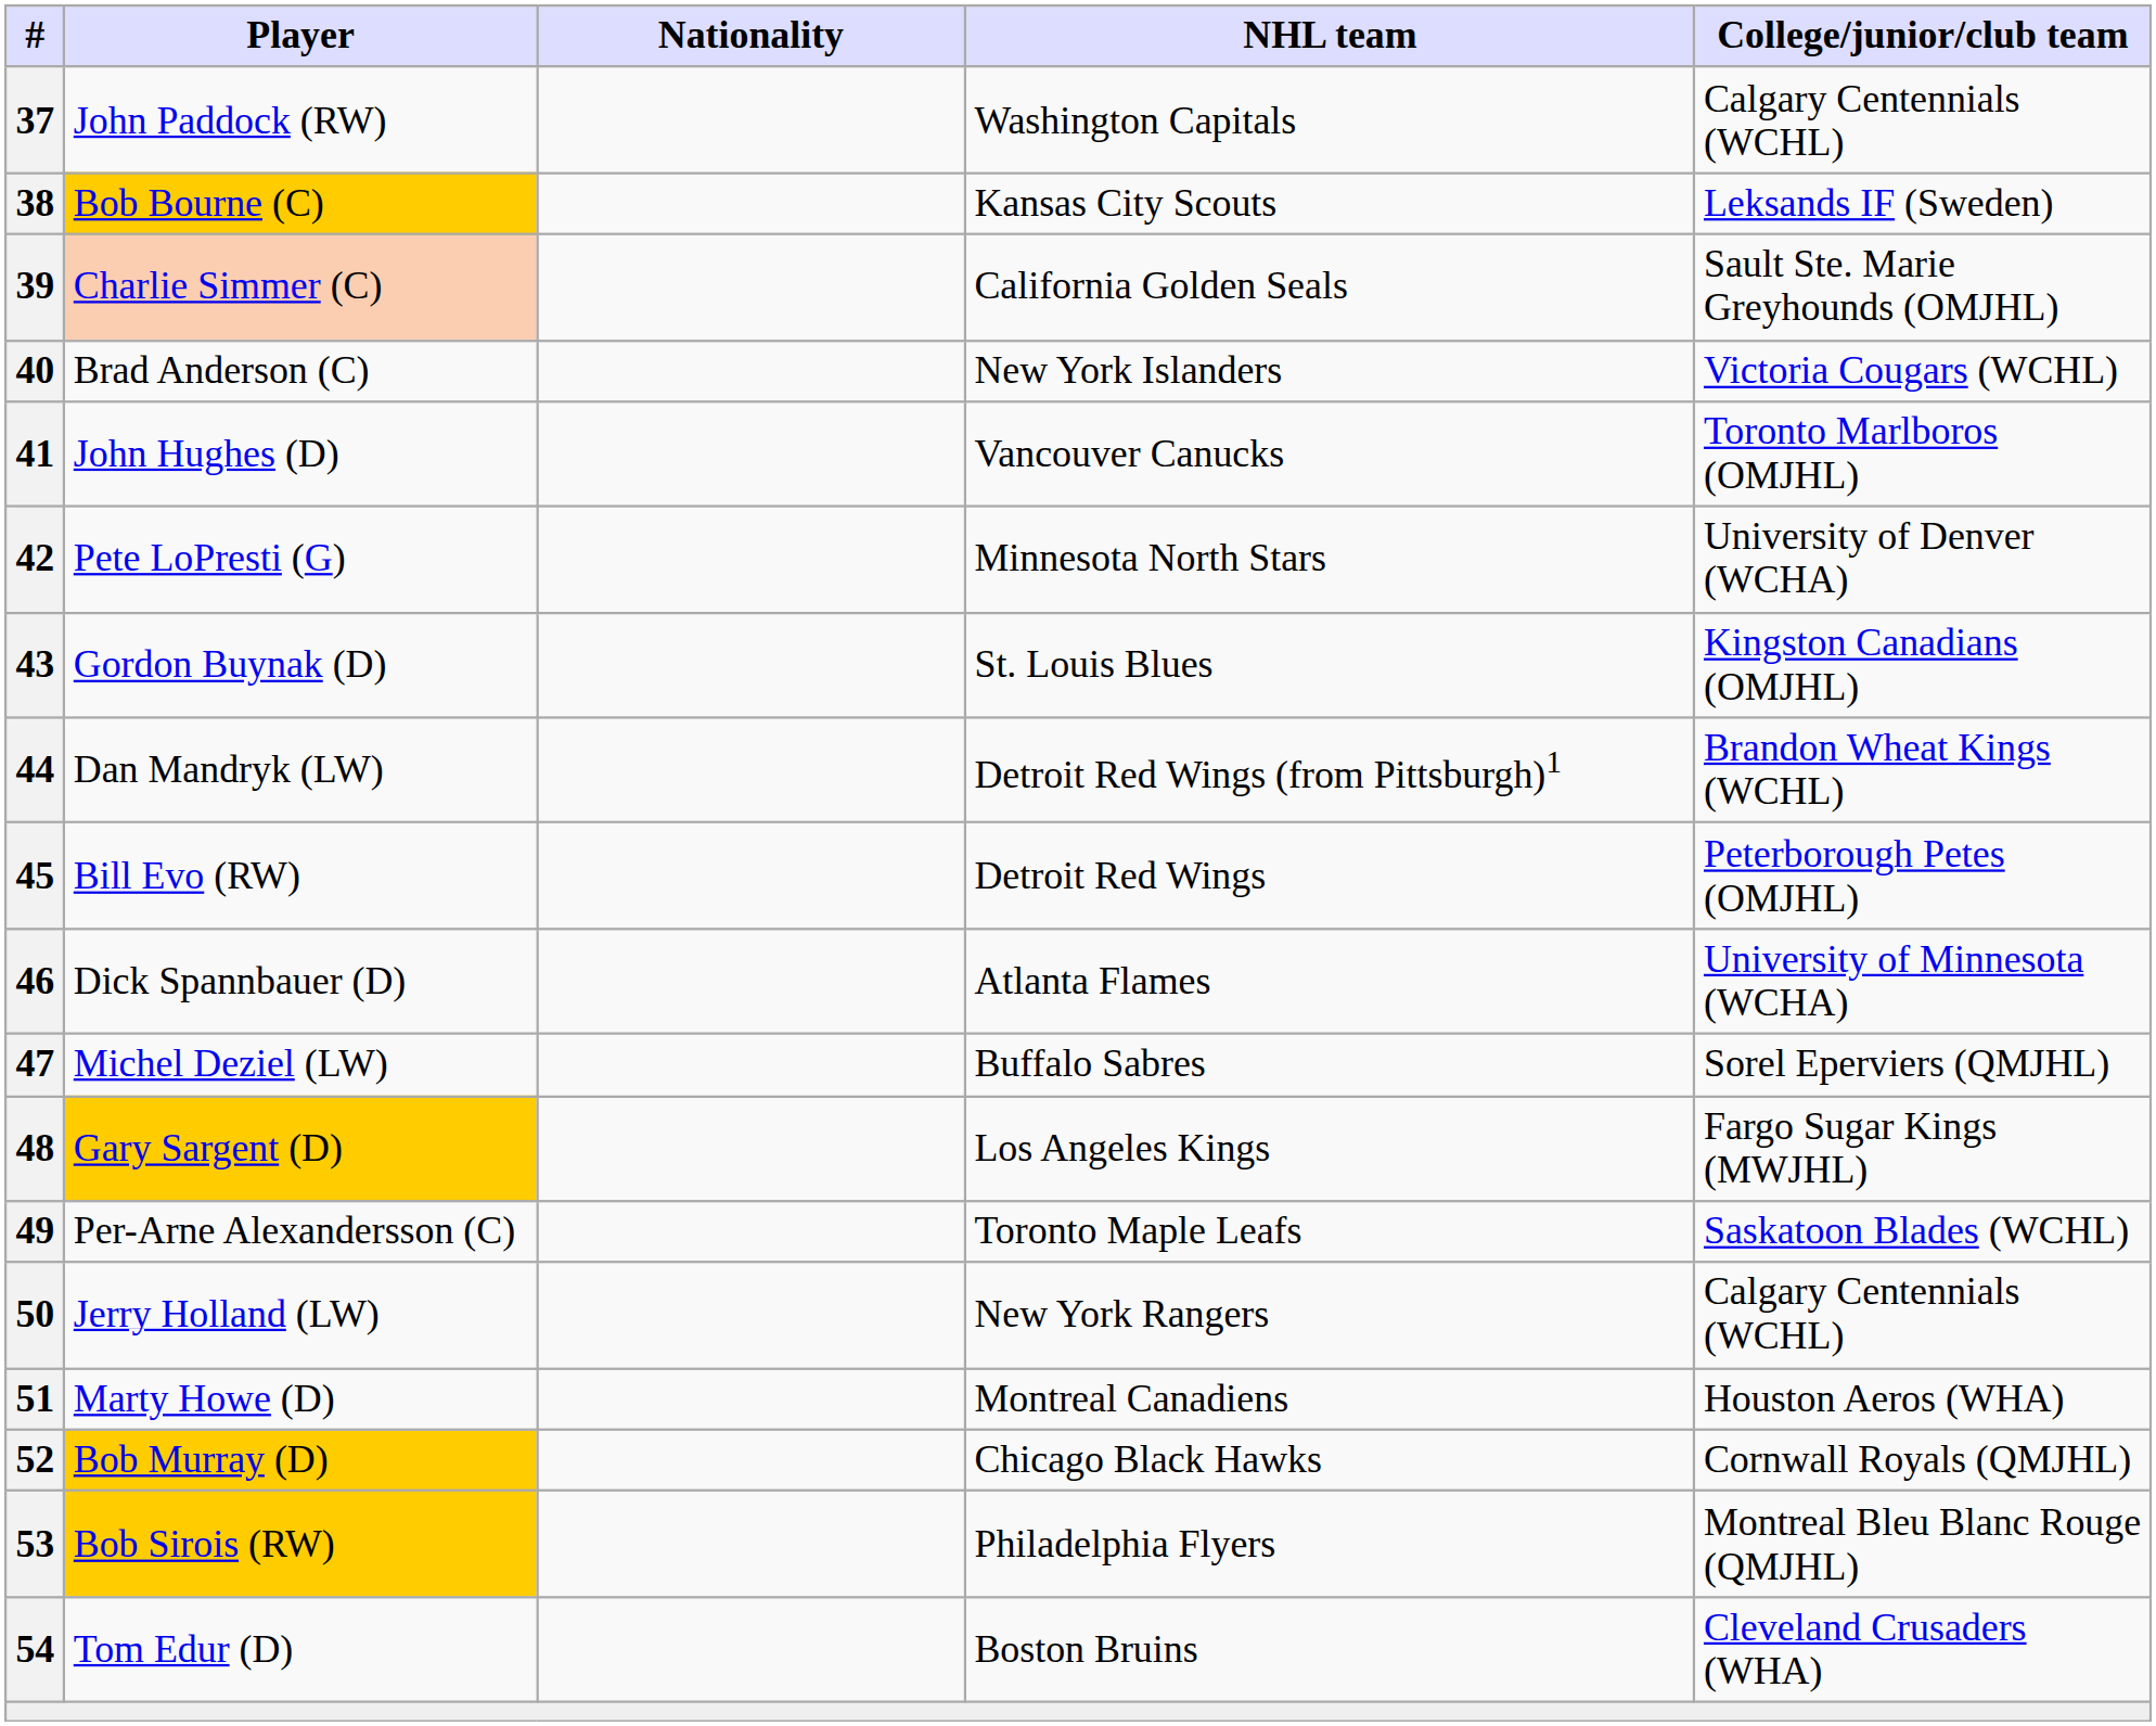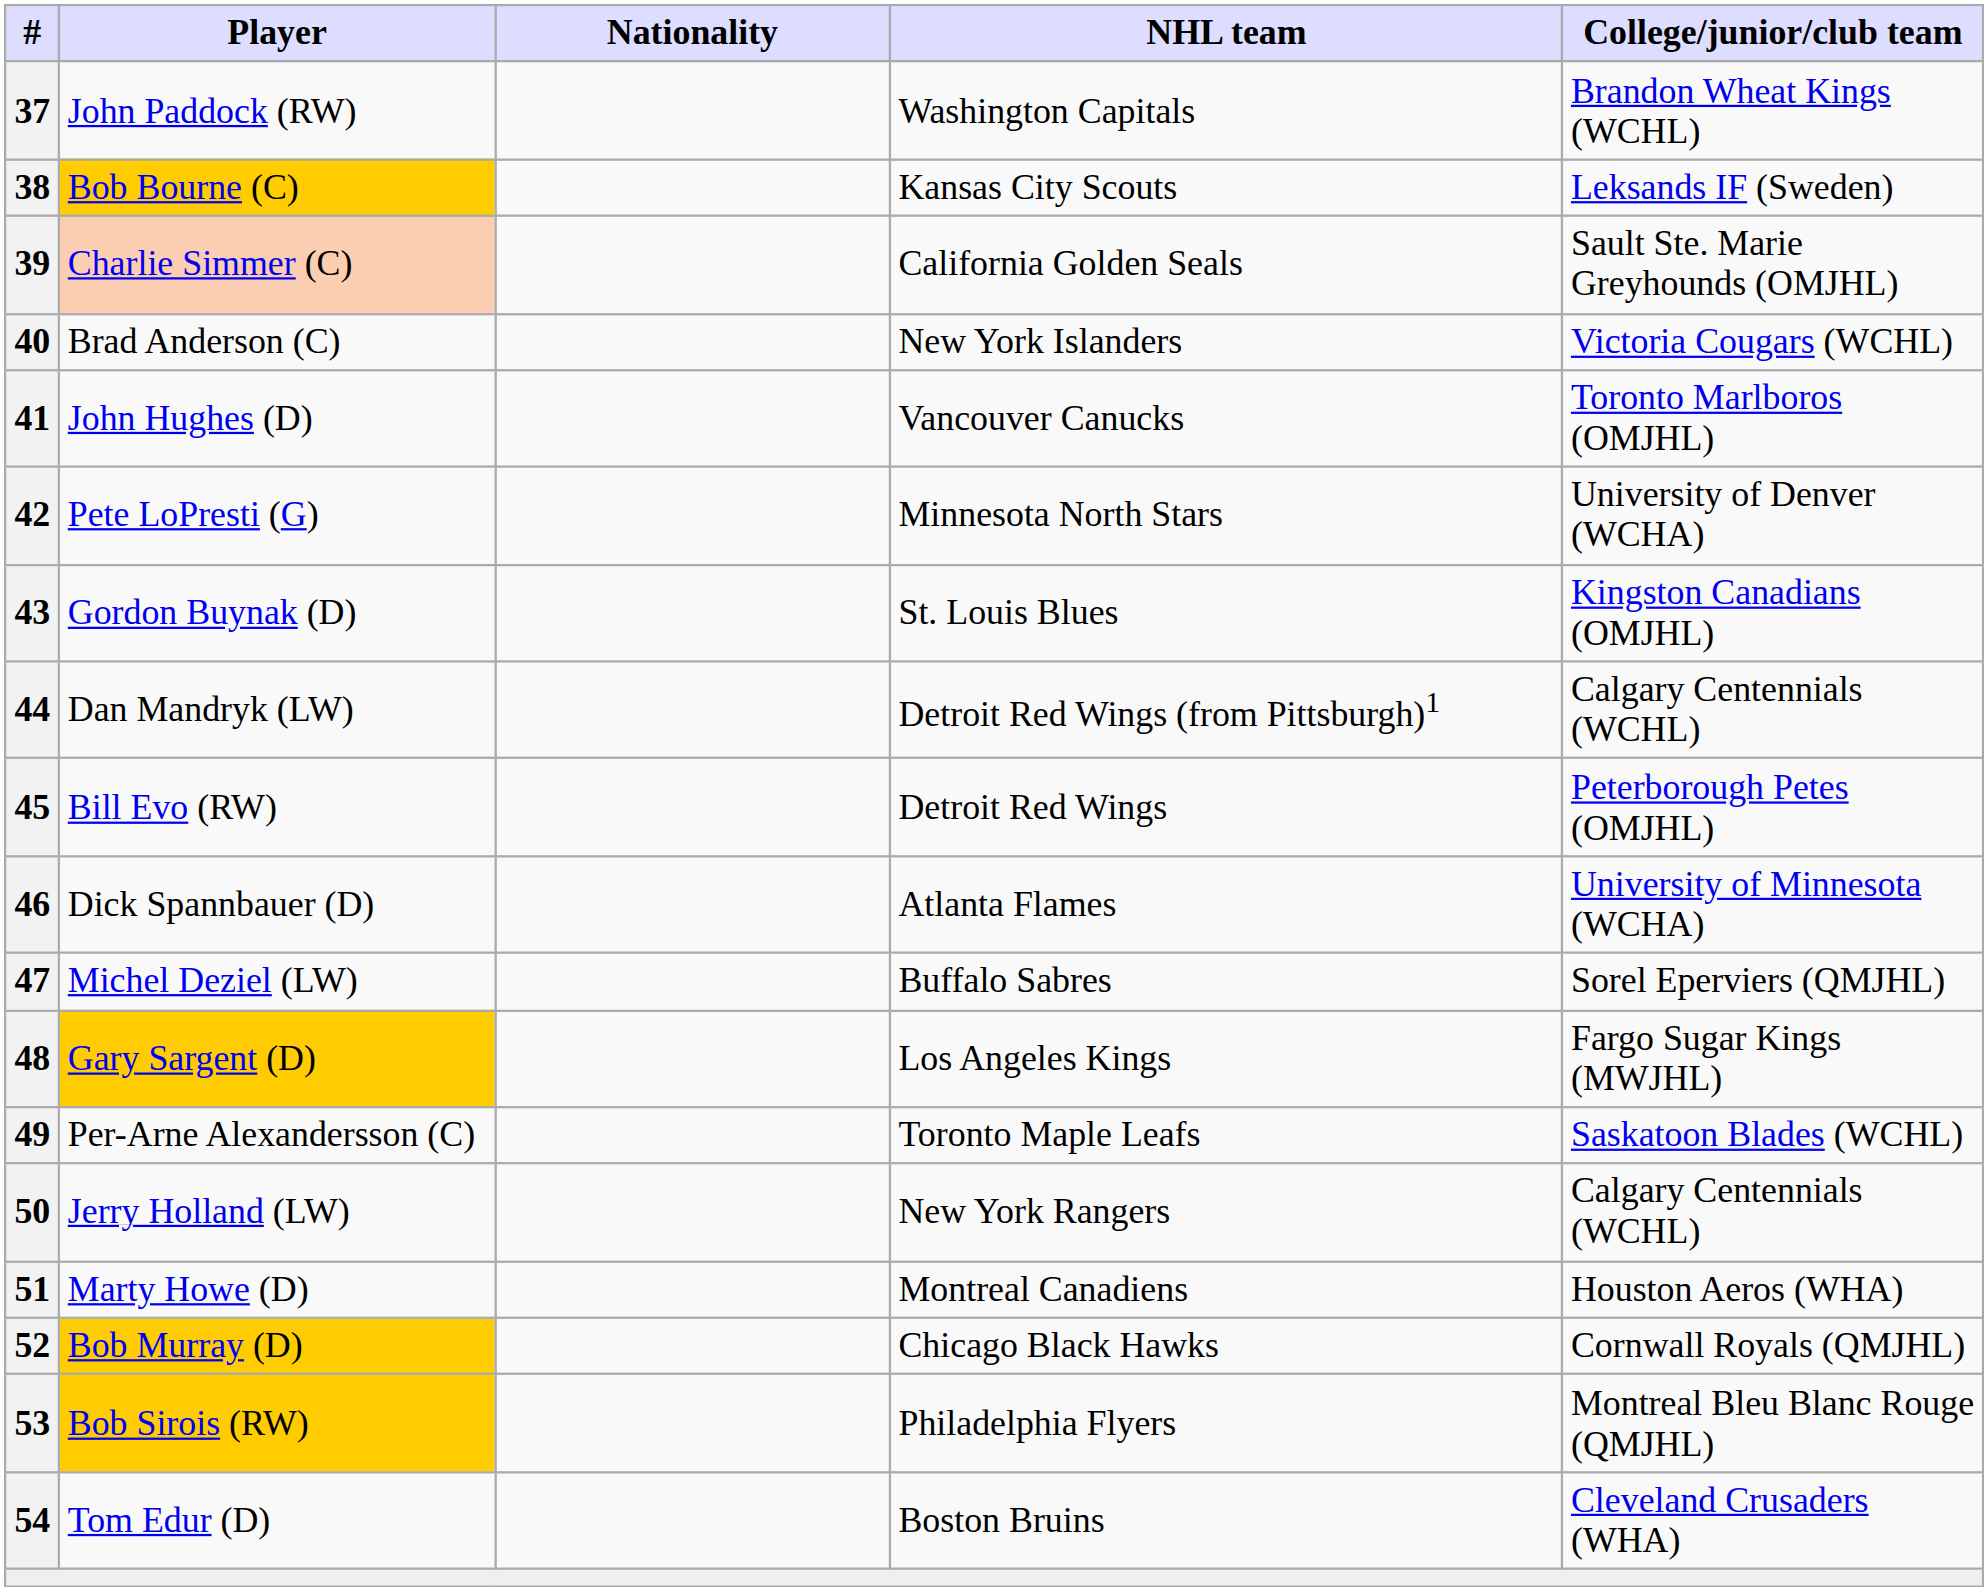 <table class="wikitable" style="width: 100%">
 <tr>
 <th style="background:#ddf; width:2.75%;">#</th>
 <th style="background:#ddf; width:22.0%;">Player</th>
 <th style="background:#ddf; width:20.0%;">Nationality</th>
 <th style="background:#ddf; width:34.0%;">NHL team</th>
 <th style="background:#ddf; width:100.0%;">College/junior/club team</th>
 </tr>
 <tr>
 <th>37</th>
 <td><a href='#'>John Paddock</a> (RW)</td>
 <td></td>
 <td>Washington Capitals</td>
-<td>Calgary Centennials (WCHL)</td>
+<td><a href='#'>Brandon Wheat Kings</a> (WCHL)</td>
 </tr>
 <tr>
 <th>38</th>
 <td style="background:#FFCC00"><a href='#'>Bob Bourne</a> (C)</td>
 <td></td>
 <td>Kansas City Scouts</td>
 <td><a href='#'>Leksands IF</a> (Sweden)</td>
 </tr>
 <tr>
 <th>39</th>
 <td style="background:#FBCEB1"><a href='#'>Charlie Simmer</a> (C)</td>
 <td></td>
 <td>California Golden Seals</td>
 <td>Sault Ste. Marie Greyhounds (OMJHL)</td>
 </tr>
 <tr>
 <th>40</th>
 <td>Brad Anderson (C)</td>
 <td></td>
 <td>New York Islanders</td>
 <td><a href='#'>Victoria Cougars</a> (WCHL)</td>
 </tr>
 <tr>
 <th>41</th>
 <td><a href='#'>John Hughes</a> (D)</td>
 <td></td>
 <td>Vancouver Canucks</td>
 <td><a href='#'>Toronto Marlboros</a> (OMJHL)</td>
 </tr>
 <tr>
 <th>42</th>
 <td><a href='#'>Pete LoPresti</a> (<a href='#'>G</a>)</td>
 <td></td>
 <td>Minnesota North Stars</td>
 <td>University of Denver (WCHA)</td>
 </tr>
 <tr>
 <th>43</th>
 <td><a href='#'>Gordon Buynak</a> (D)</td>
 <td></td>
 <td>St. Louis Blues</td>
 <td><a href='#'>Kingston Canadians</a> (OMJHL)</td>
 </tr>
 <tr>
 <th>44</th>
 <td>Dan Mandryk (LW)</td>
 <td></td>
 <td>Detroit Red Wings (from Pittsburgh)<sup>1</sup></td>
-<td><a href='#'>Brandon Wheat Kings</a> (WCHL)</td>
+<td>Calgary Centennials (WCHL)</td>
 </tr>
 <tr>
 <th>45</th>
 <td><a href='#'>Bill Evo</a> (RW)</td>
 <td></td>
 <td>Detroit Red Wings</td>
 <td><a href='#'>Peterborough Petes</a> (OMJHL)</td>
 </tr>
 <tr>
 <th>46</th>
 <td>Dick Spannbauer (D)</td>
 <td></td>
 <td>Atlanta Flames</td>
 <td><a href='#'>University of Minnesota</a> (WCHA)</td>
 </tr>
 <tr>
 <th>47</th>
 <td><a href='#'>Michel Deziel</a> (LW)</td>
 <td></td>
 <td>Buffalo Sabres</td>
 <td>Sorel Eperviers (QMJHL)</td>
 </tr>
 <tr>
 <th>48</th>
 <td style="background:#FFCC00"><a href='#'>Gary Sargent</a> (D)</td>
 <td></td>
 <td>Los Angeles Kings</td>
 <td>Fargo Sugar Kings (MWJHL)</td>
 </tr>
 <tr>
 <th>49</th>
 <td>Per-Arne Alexandersson (C)</td>
 <td></td>
 <td>Toronto Maple Leafs</td>
 <td><a href='#'>Saskatoon Blades</a> (WCHL)</td>
 </tr>
 <tr>
 <th>50</th>
 <td><a href='#'>Jerry Holland</a> (LW)</td>
 <td></td>
 <td>New York Rangers</td>
 <td>Calgary Centennials (WCHL)</td>
 </tr>
 <tr>
 <th>51</th>
 <td><a href='#'>Marty Howe</a> (D)</td>
 <td></td>
 <td>Montreal Canadiens</td>
 <td>Houston Aeros (WHA)</td>
 </tr>
 <tr>
 <th>52</th>
 <td style="background:#FFCC00"><a href='#'>Bob Murray</a> (D)</td>
 <td></td>
 <td>Chicago Black Hawks</td>
 <td>Cornwall Royals (QMJHL)</td>
 </tr>
 <tr>
 <th>53</th>
 <td style="background:#FFCC00"><a href='#'>Bob Sirois</a> (RW)</td>
 <td></td>
 <td>Philadelphia Flyers</td>
 <td>Montreal Bleu Blanc Rouge (QMJHL)</td>
 </tr>
 <tr>
 <th>54</th>
 <td><a href='#'>Tom Edur</a> (D)</td>
 <td></td>
 <td>Boston Bruins</td>
 <td><a href='#'>Cleveland Crusaders</a> (WHA)</td>
 </tr>
 <tr>
 <td style="text-align:center; background:#efefef" colspan="6"></td>
 </tr>
 </table>
